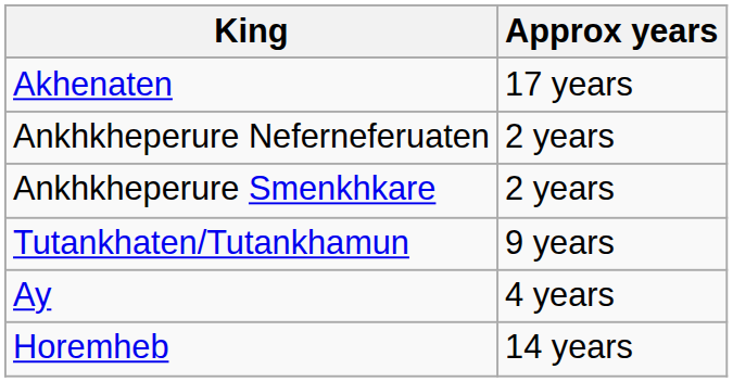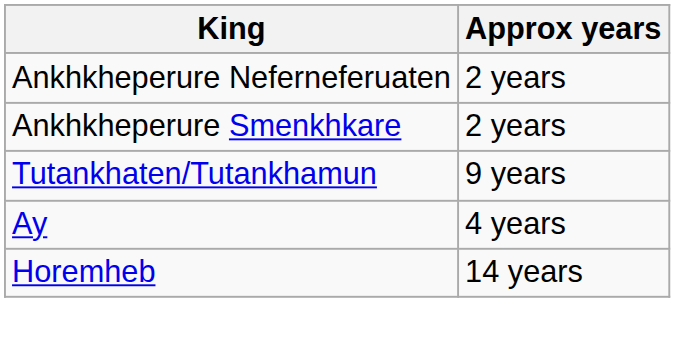 <table class="wikitable">
 <tr>
 <th>King</th>
 <th>Approx years</th>
-</tr>
-<tr>
-<td><a href='#'>Akhenaten</a></td>
-<td>17 years</td>
 </tr>
 <tr>
 <td>Ankhkheperure Neferneferuaten</td>
 <td>2 years</td>
 </tr>
 <tr>
 <td>Ankhkheperure <a href='#'>Smenkhkare</a></td>
 <td>2 years</td>
 </tr>
 <tr>
 <td><a href='#'>Tutankhaten/Tutankhamun</a></td>
 <td>9 years</td>
 </tr>
 <tr>
 <td><a href='#'>Ay</a></td>
 <td>4 years</td>
 </tr>
 <tr>
 <td><a href='#'>Horemheb</a></td>
 <td>14 years</td>
 </tr>
 </table>
